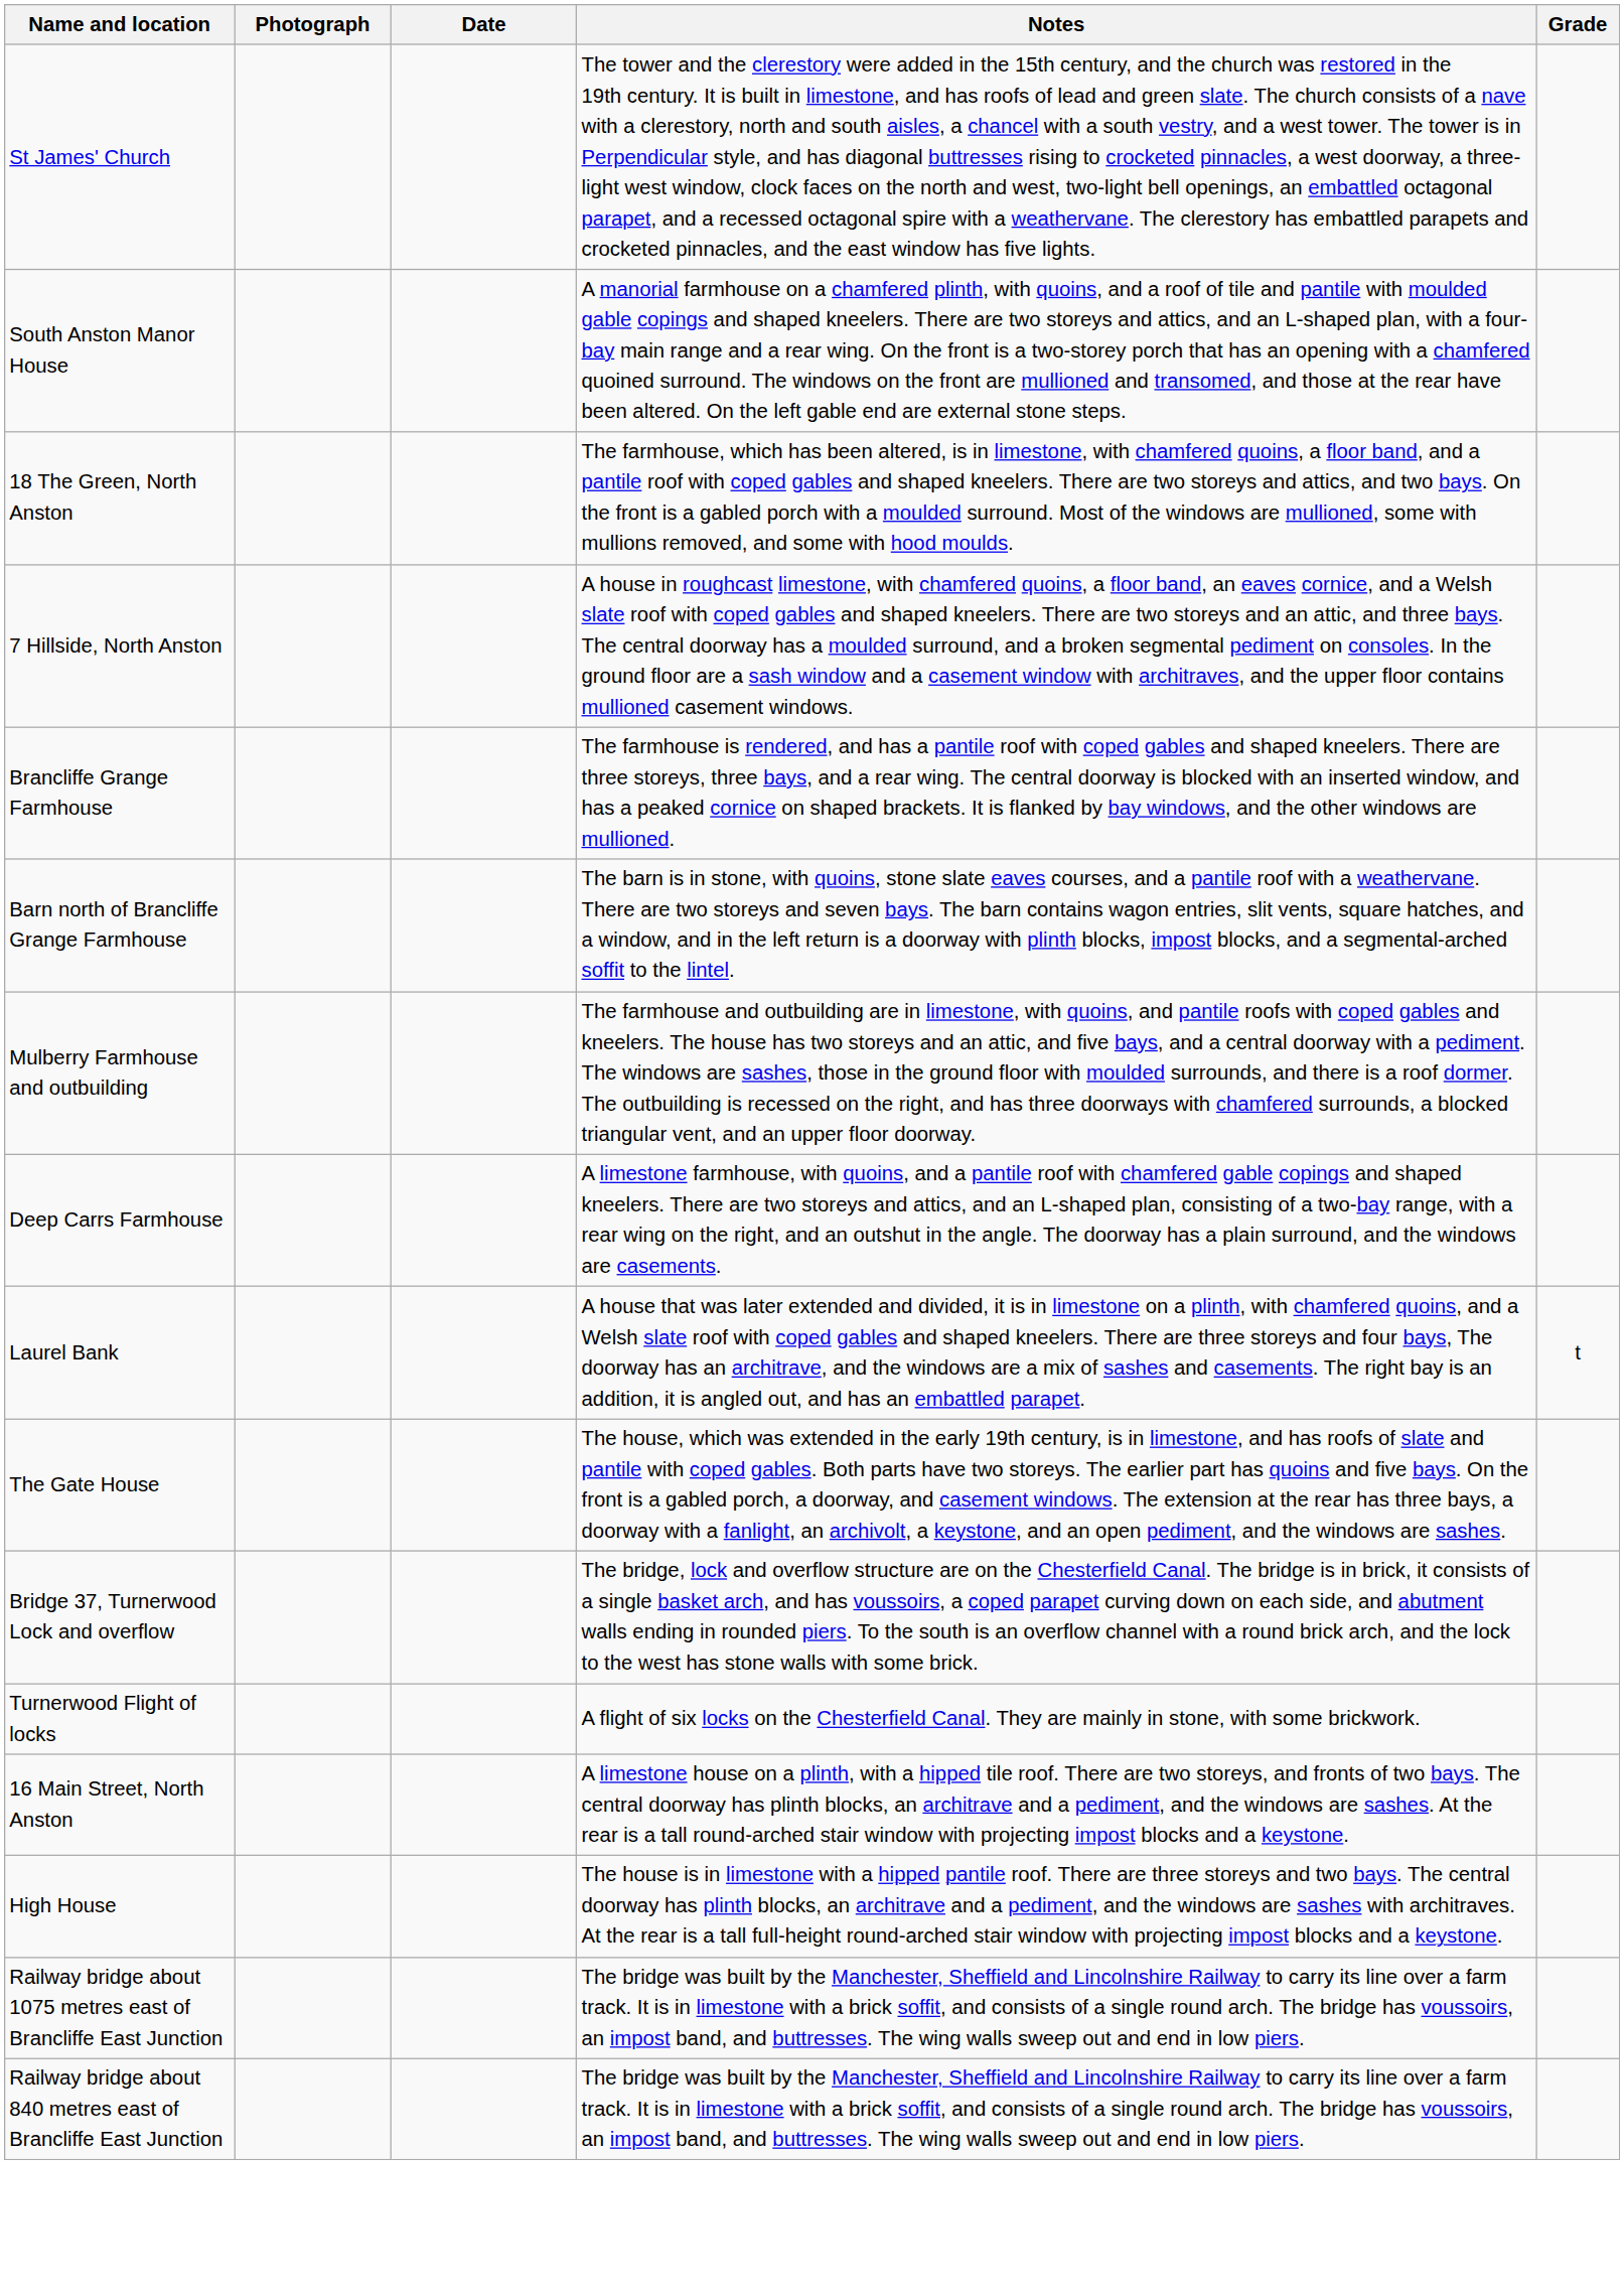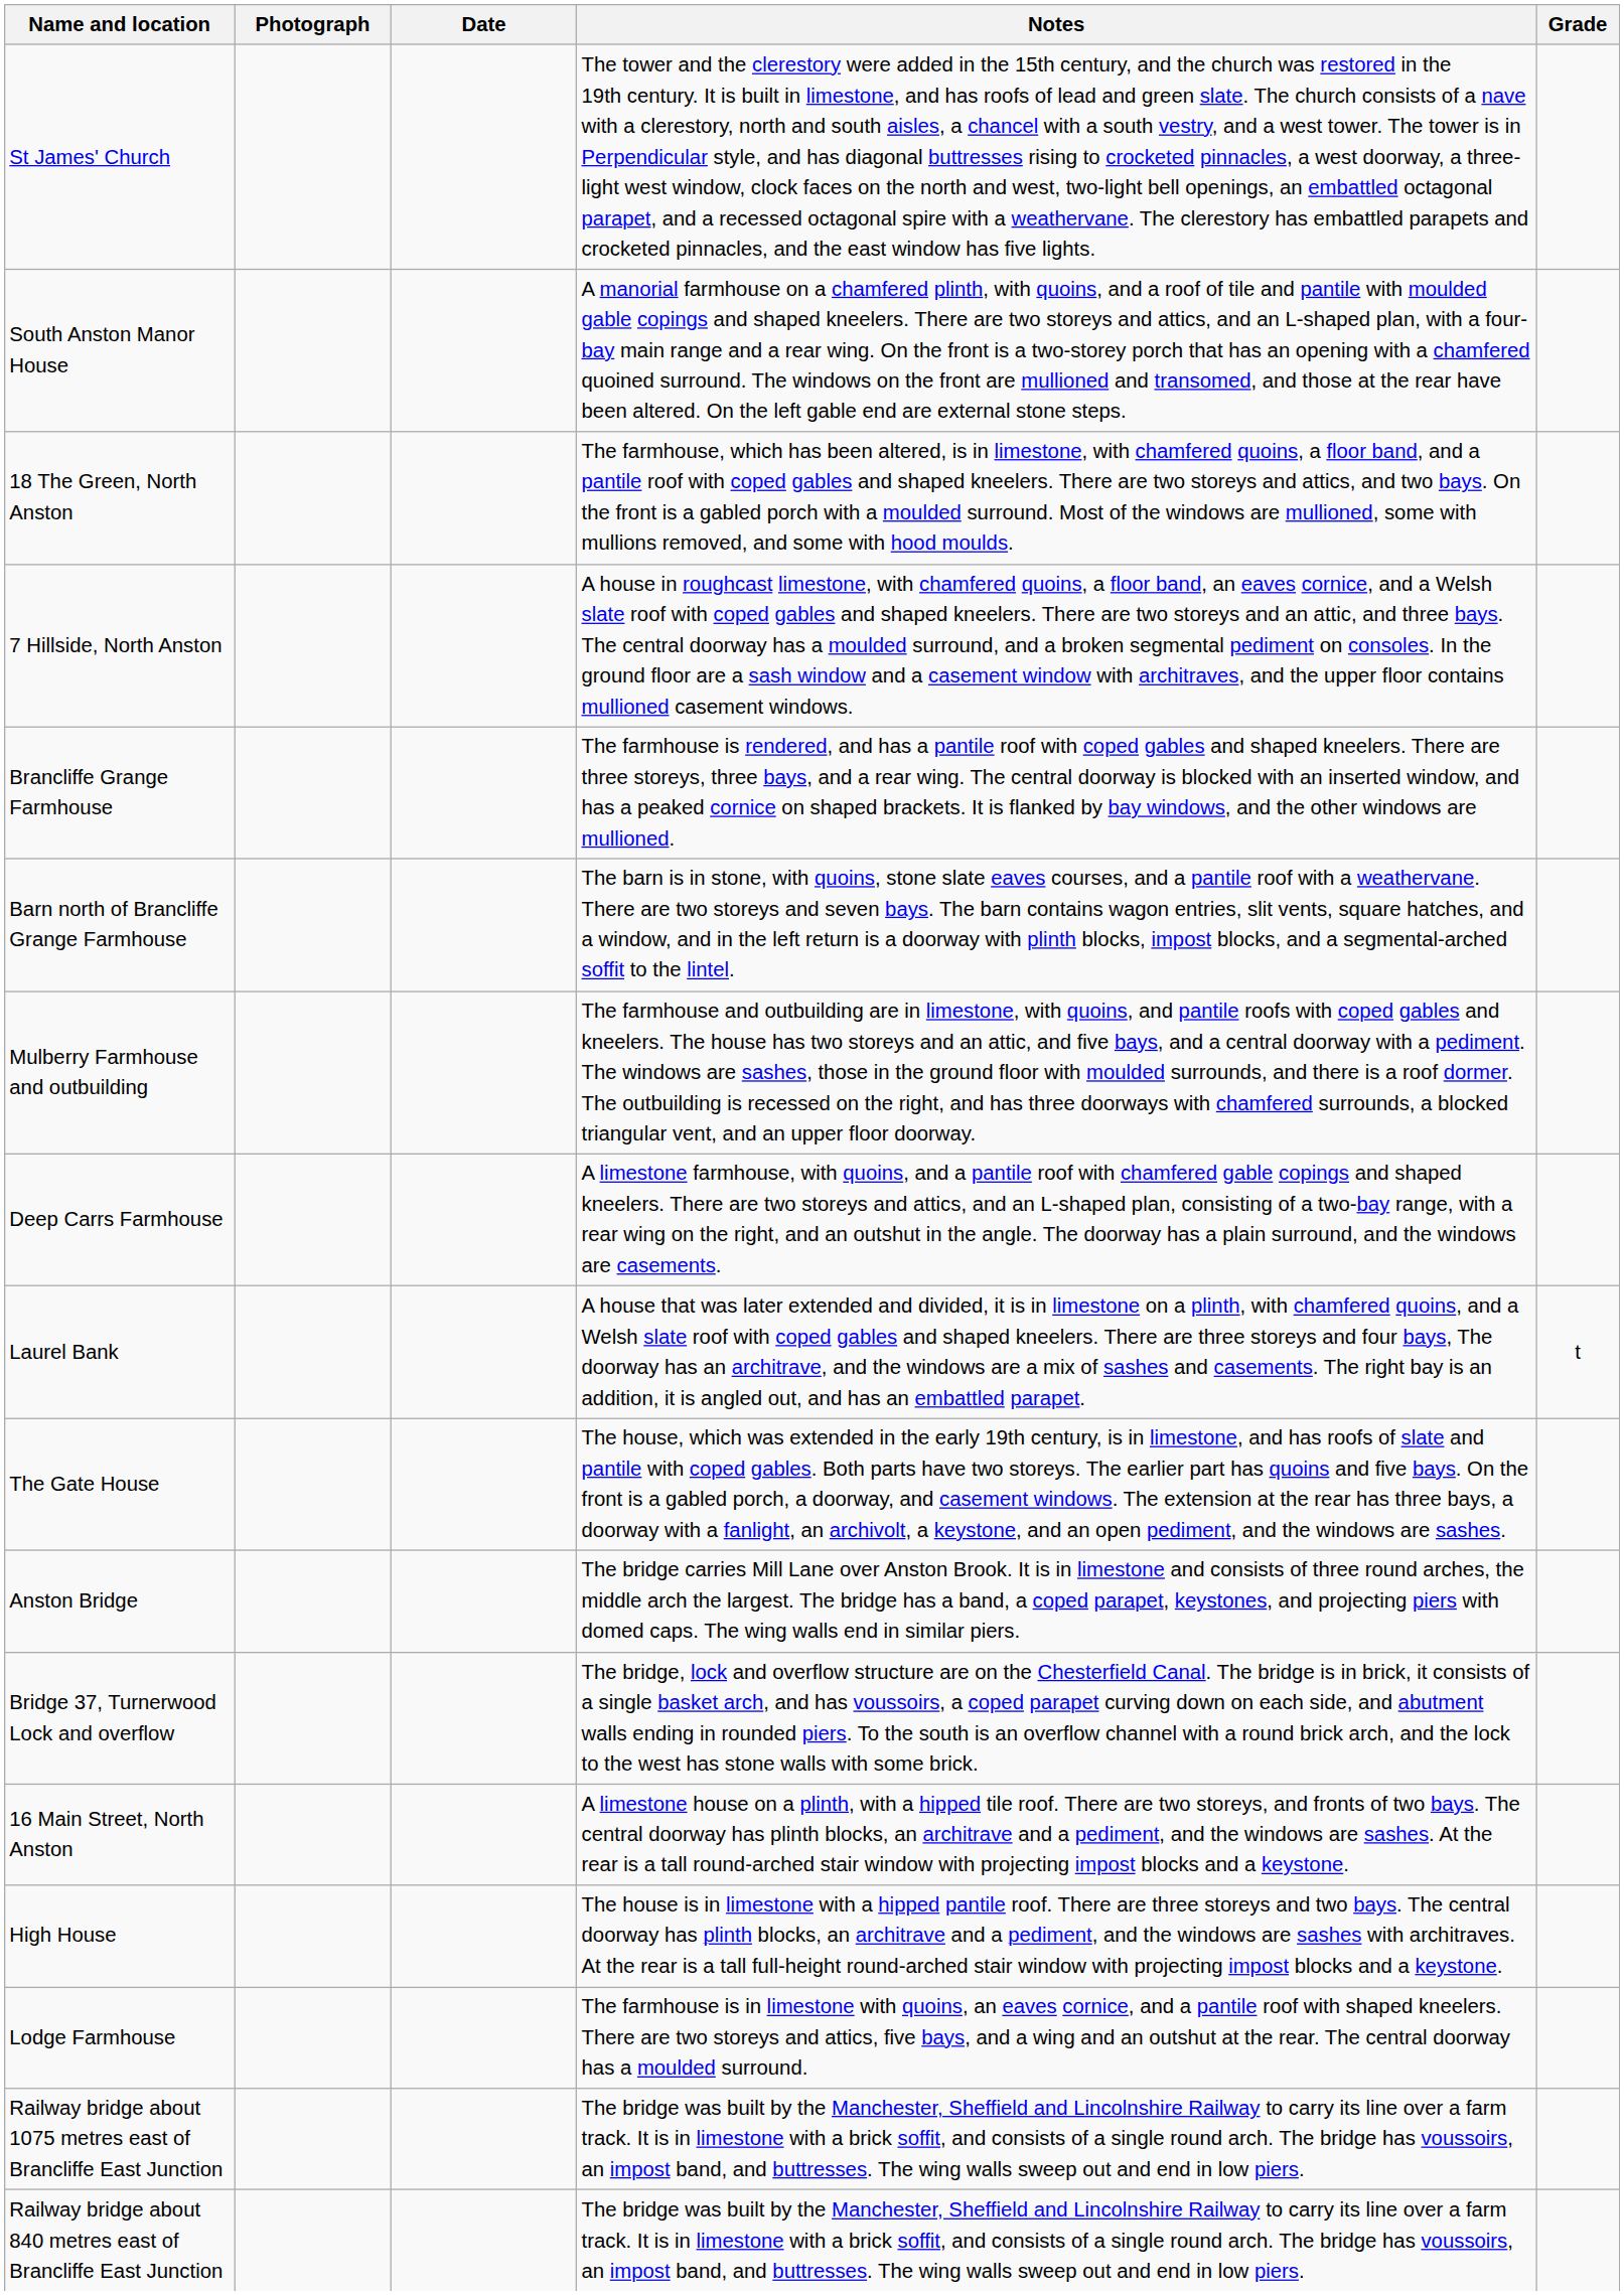 <table class="wikitable sortable plainrowheaders" style="width:100%; border:0; text-align:left; line-height:150%;">
 <tr>
 <th scope="col"  style="width:150px">Name and location</th>
 <th scope="col"  style="width:100px" class="unsortable">Photograph</th>
 <th scope="col"  style="width:120px">Date</th>
 <th scope="col"  style="width:650px" class="unsortable">Notes</th>
 <th scope="col"  style="width:50px">Grade</th>
 </tr>
 <tr>
 <td><a href='#'>St James' Church</a><br><small></small></td>
 <td></td>
 <td align="center"></td>
 <td>The tower and the <a href='#'>clerestory</a> were added in the 15th century, and the church was <a href='#'>restored</a> in the 19th century.  It is built in <a href='#'>limestone</a>, and has roofs of lead and green <a href='#'>slate</a>.  The church consists of a <a href='#'>nave</a> with a clerestory, north and south <a href='#'>aisles</a>, a <a href='#'>chancel</a> with a south <a href='#'>vestry</a>, and a west tower.  The tower is in <a href='#'>Perpendicular</a> style, and has diagonal <a href='#'>buttresses</a> rising to <a href='#'>crocketed</a> <a href='#'>pinnacles</a>, a west doorway, a three-light west window, clock faces on the north and west, two-light bell openings, an <a href='#'>embattled</a> octagonal <a href='#'>parapet</a>, and a recessed octagonal spire with a <a href='#'>weathervane</a>.  The clerestory has embattled parapets and crocketed pinnacles, and the east window has five lights.</td>
 <td align="center" ></td>
 </tr>
 <tr>
 <td>South Anston Manor House<br><small></small></td>
 <td></td>
 <td align="center"></td>
 <td>A <a href='#'>manorial</a> farmhouse on a <a href='#'>chamfered</a> <a href='#'>plinth</a>, with <a href='#'>quoins</a>, and a roof of tile and <a href='#'>pantile</a> with <a href='#'>moulded</a> <a href='#'>gable</a> <a href='#'>copings</a> and shaped kneelers.  There are two storeys and attics, and an L-shaped plan, with a four-<a href='#'>bay</a> main range and a rear wing.  On the front is a two-storey porch that has an opening with a <a href='#'>chamfered</a> quoined surround.  The windows on the front are <a href='#'>mullioned</a> and <a href='#'>transomed</a>, and those at the rear have been altered.  On the left gable end are external stone steps.</td>
 <td align="center" ></td>
 </tr>
 <tr>
 <td>18 The Green, North Anston<br><small></small></td>
 <td></td>
 <td align="center"></td>
 <td>The farmhouse, which has been altered, is in <a href='#'>limestone</a>, with <a href='#'>chamfered</a> <a href='#'>quoins</a>, a <a href='#'>floor band</a>, and a <a href='#'>pantile</a> roof with <a href='#'>coped</a> <a href='#'>gables</a> and shaped kneelers.  There are two storeys and attics, and two <a href='#'>bays</a>.  On the front is a gabled porch with a <a href='#'>moulded</a> surround.  Most of the windows are <a href='#'>mullioned</a>, some with mullions removed, and some with <a href='#'>hood moulds</a>.</td>
 <td align="center" ></td>
 </tr>
 <tr>
 <td>7 Hillside, North Anston<br><small></small></td>
 <td></td>
 <td align="center"></td>
 <td>A house in <a href='#'>roughcast</a> <a href='#'>limestone</a>, with <a href='#'>chamfered</a> <a href='#'>quoins</a>, a <a href='#'>floor band</a>, an <a href='#'>eaves</a> <a href='#'>cornice</a>, and a Welsh <a href='#'>slate</a> roof with <a href='#'>coped</a> <a href='#'>gables</a> and shaped kneelers.  There are two storeys and an attic, and three <a href='#'>bays</a>.  The central doorway has a <a href='#'>moulded</a> surround, and a broken segmental <a href='#'>pediment</a> on <a href='#'>consoles</a>.  In the ground floor are a <a href='#'>sash window</a> and a <a href='#'>casement window</a> with <a href='#'>architraves</a>, and the upper floor contains <a href='#'>mullioned</a> casement windows.</td>
 <td align="center" ></td>
 </tr>
 <tr>
 <td>Brancliffe Grange Farmhouse<br><small></small></td>
 <td></td>
 <td align="center"></td>
 <td>The farmhouse is <a href='#'>rendered</a>, and has a <a href='#'>pantile</a> roof with <a href='#'>coped</a> <a href='#'>gables</a> and shaped kneelers.  There are three storeys, three <a href='#'>bays</a>, and a rear wing.  The central doorway is blocked with an inserted window, and has a peaked <a href='#'>cornice</a> on shaped brackets.  It is flanked by <a href='#'>bay windows</a>, and the other windows are <a href='#'>mullioned</a>.</td>
 <td align="center" ></td>
 </tr>
 <tr>
 <td>Barn north of Brancliffe Grange Farmhouse<br><small></small></td>
 <td></td>
 <td align="center"></td>
 <td>The barn is in stone, with <a href='#'>quoins</a>, stone slate <a href='#'>eaves</a> courses, and a <a href='#'>pantile</a> roof with a <a href='#'>weathervane</a>.  There are two storeys and seven <a href='#'>bays</a>.  The barn contains wagon entries, slit vents, square hatches, and a window, and in the left return is a doorway with <a href='#'>plinth</a> blocks, <a href='#'>impost</a> blocks, and a segmental-arched <a href='#'>soffit</a> to the <a href='#'>lintel</a>.</td>
 <td align="center" ></td>
 </tr>
 <tr>
 <td>Mulberry Farmhouse and outbuilding<br><small></small></td>
 <td></td>
 <td align="center"></td>
 <td>The farmhouse and outbuilding are in <a href='#'>limestone</a>, with <a href='#'>quoins</a>, and <a href='#'>pantile</a> roofs with <a href='#'>coped</a> <a href='#'>gables</a> and kneelers.  The house has two storeys and an attic, and five <a href='#'>bays</a>, and a central doorway with a <a href='#'>pediment</a>.  The windows are <a href='#'>sashes</a>, those in the ground floor with <a href='#'>moulded</a> surrounds, and there is a roof <a href='#'>dormer</a>.  The outbuilding is recessed on the right, and has three doorways with <a href='#'>chamfered</a> surrounds, a blocked triangular vent, and an upper floor doorway.</td>
 <td align="center" ></td>
 </tr>
 <tr>
 <td>Deep Carrs Farmhouse<br><small></small></td>
 <td></td>
 <td align="center"></td>
 <td>A <a href='#'>limestone</a> farmhouse, with <a href='#'>quoins</a>, and a <a href='#'>pantile</a> roof with <a href='#'>chamfered</a> <a href='#'>gable</a> <a href='#'>copings</a> and shaped kneelers.  There are two storeys and attics, and an L-shaped plan, consisting of a two-<a href='#'>bay</a> range, with a rear wing on the right, and an outshut in the angle.  The doorway has a plain surround, and the windows are <a href='#'>casements</a>.</td>
 <td align="center" ></td>
 </tr>
 <tr>
 <td>Laurel Bank<br><small></small></td>
 <td></td>
 <td align="center"></td>
 <td>A house that was later extended and divided, it is in <a href='#'>limestone</a> on a <a href='#'>plinth</a>, with <a href='#'>chamfered</a> <a href='#'>quoins</a>, and a Welsh <a href='#'>slate</a> roof with <a href='#'>coped</a> <a href='#'>gables</a> and shaped kneelers.  There are three storeys and four <a href='#'>bays</a>,  The doorway has an <a href='#'>architrave</a>, and the windows are a mix of <a href='#'>sashes</a> and <a href='#'>casements</a>.  The right bay is an addition, it is angled out, and has an <a href='#'>embattled</a> <a href='#'>parapet</a>.</td>
 <td align="center" >t</td>
 </tr>
 <tr>
 <td>The Gate House<br><small></small></td>
 <td></td>
 <td align="center"></td>
 <td>The house, which was extended in the early 19th century, is in <a href='#'>limestone</a>, and has roofs of <a href='#'>slate</a> and <a href='#'>pantile</a> with <a href='#'>coped</a> <a href='#'>gables</a>.  Both parts have two storeys.  The earlier part has <a href='#'>quoins</a> and five <a href='#'>bays</a>.  On the front is a gabled porch, a doorway, and <a href='#'>casement windows</a>.  The extension at the rear has three bays, a doorway with a <a href='#'>fanlight</a>, an <a href='#'>archivolt</a>, a <a href='#'>keystone</a>, and an open <a href='#'>pediment</a>, and the windows are <a href='#'>sashes</a>.</td>
 <td align="center" ></td>
 </tr>
 <tr>
+<td>Anston Bridge<br><small></small></td>
+<td></td>
+<td align="center"></td>
+<td>The bridge carries Mill Lane over Anston Brook.  It is in <a href='#'>limestone</a> and consists of three round arches, the middle arch the largest.  The bridge has a band, a <a href='#'>coped</a> <a href='#'>parapet</a>, <a href='#'>keystones</a>, and projecting <a href='#'>piers</a> with domed caps.  The wing walls end in similar piers.</td>
+<td align="center" ></td>
+</tr>
+<tr>
 <td>Bridge 37, Turnerwood Lock and overflow<br><small></small></td>
 <td></td>
 <td align="center"></td>
 <td>The bridge, <a href='#'>lock</a> and overflow structure are on the <a href='#'>Chesterfield Canal</a>.  The bridge is in brick, it consists of a single <a href='#'>basket arch</a>, and has <a href='#'>voussoirs</a>, a <a href='#'>coped</a> <a href='#'>parapet</a> curving down on each side, and <a href='#'>abutment</a> walls ending in rounded <a href='#'>piers</a>.  To the south is an overflow channel with a round brick arch, and the lock to the west has stone walls with some brick.</td>
-<td align="center" ></td>
-</tr>
-<tr>
-<td>Turnerwood Flight of locks<br><small></small></td>
-<td></td>
-<td align="center"></td>
-<td>A flight of six <a href='#'>locks</a> on the <a href='#'>Chesterfield Canal</a>.  They are mainly in stone, with some brickwork.</td>
 <td align="center" ></td>
 </tr>
 <tr>
 <td>16 Main Street, North Anston<br><small></small></td>
 <td></td>
 <td align="center"></td>
 <td>A <a href='#'>limestone</a> house on a <a href='#'>plinth</a>, with a <a href='#'>hipped</a> tile roof.  There are two storeys, and fronts of two <a href='#'>bays</a>.  The central doorway has plinth blocks, an <a href='#'>architrave</a> and a <a href='#'>pediment</a>, and the windows are <a href='#'>sashes</a>.  At the rear is a tall round-arched stair window with projecting <a href='#'>impost</a> blocks and a <a href='#'>keystone</a>.</td>
 <td align="center" ></td>
 </tr>
 <tr>
 <td>High House<br><small></small></td>
 <td></td>
 <td align="center"></td>
 <td>The house is in <a href='#'>limestone</a> with a <a href='#'>hipped</a> <a href='#'>pantile</a> roof.  There are three storeys and two <a href='#'>bays</a>.  The central doorway has <a href='#'>plinth</a> blocks, an <a href='#'>architrave</a> and a <a href='#'>pediment</a>, and the windows are <a href='#'>sashes</a> with architraves.  At the rear is a tall full-height round-arched stair window with projecting <a href='#'>impost</a> blocks and a <a href='#'>keystone</a>.</td>
+<td align="center" ></td>
+</tr>
+<tr>
+<td>Lodge Farmhouse<br><small></small></td>
+<td></td>
+<td align="center"></td>
+<td>The farmhouse is in <a href='#'>limestone</a> with <a href='#'>quoins</a>, an <a href='#'>eaves</a> <a href='#'>cornice</a>, and a <a href='#'>pantile</a> roof with shaped kneelers.  There are two storeys and attics, five <a href='#'>bays</a>, and a wing and an outshut at the rear.  The central doorway has a <a href='#'>moulded</a> surround.</td>
 <td align="center" ></td>
 </tr>
 <tr>
 <td>Railway bridge about 1075 metres east of Brancliffe East Junction<br><small></small></td>
 <td></td>
 <td align="center"></td>
 <td>The bridge was built by the <a href='#'>Manchester, Sheffield and Lincolnshire Railway</a> to carry its line over a farm track.  It is in <a href='#'>limestone</a> with a brick <a href='#'>soffit</a>, and consists of a single round arch.  The bridge has <a href='#'>voussoirs</a>, an <a href='#'>impost</a> band, and <a href='#'>buttresses</a>.  The wing walls sweep out and end in low <a href='#'>piers</a>.</td>
 <td align="center" ></td>
 </tr>
 <tr>
 <td>Railway bridge about 840 metres east of Brancliffe East Junction<br><small></small></td>
 <td></td>
 <td align="center"></td>
 <td>The bridge was built by the <a href='#'>Manchester, Sheffield and Lincolnshire Railway</a> to carry its line over a farm track.  It is in <a href='#'>limestone</a> with a brick <a href='#'>soffit</a>, and consists of a single round arch.  The bridge has <a href='#'>voussoirs</a>, an <a href='#'>impost</a> band, and <a href='#'>buttresses</a>.  The wing walls sweep out and end in low <a href='#'>piers</a>.</td>
 <td align="center" ></td>
 </tr>
 <tr>
 </tr>
 </table>
